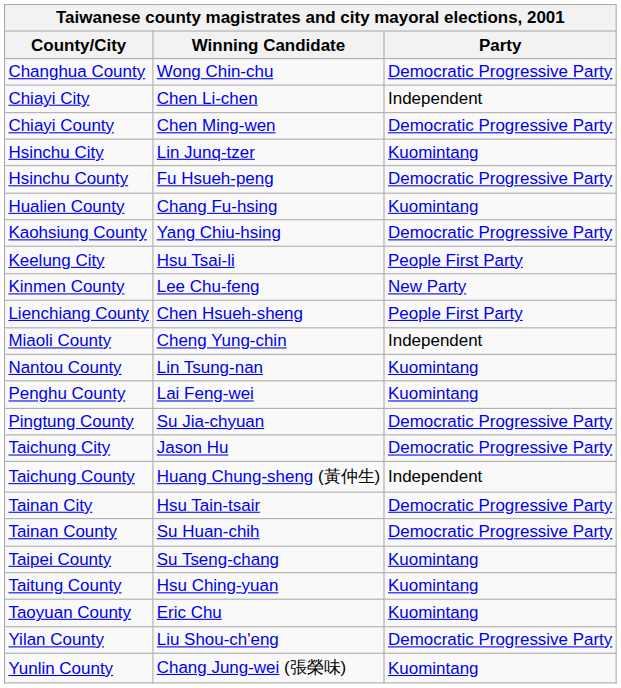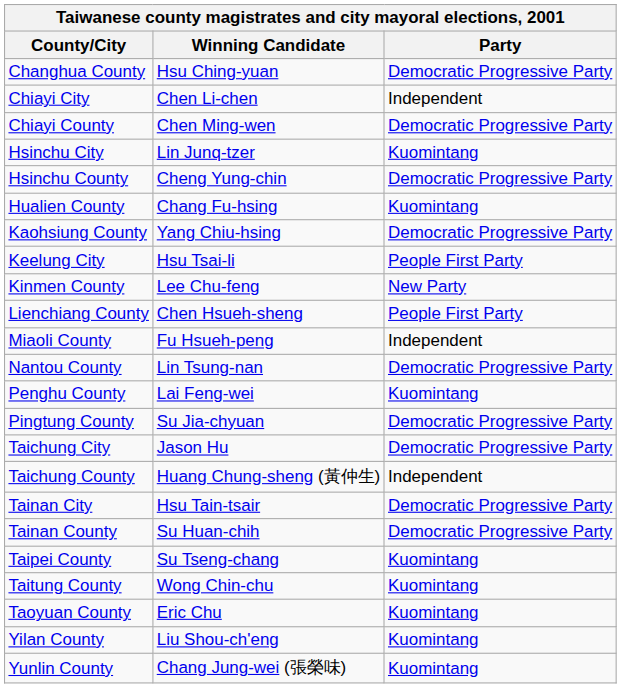 <table class="wikitable">
 <tr>
 <th colspan=3>Taiwanese county magistrates and city mayoral elections, 2001</th>
 </tr>
 <tr>
 <th>County/City</th>
 <th>Winning Candidate</th>
 <th>Party</th>
 </tr>
 <tr>
 <td><a href='#'>Changhua County</a></td>
-<td><a href='#'>Wong Chin-chu</a></td>
+<td><a href='#'>Hsu Ching-yuan</a></td>
 <td><a href='#'>Democratic Progressive Party</a></td>
 </tr>
 <tr>
 <td><a href='#'>Chiayi City</a></td>
 <td><a href='#'>Chen Li-chen</a></td>
 <td>Independent</td>
 </tr>
 <tr>
 <td><a href='#'>Chiayi County</a></td>
 <td><a href='#'>Chen Ming-wen</a></td>
 <td><a href='#'>Democratic Progressive Party</a></td>
 </tr>
 <tr>
 <td><a href='#'>Hsinchu City</a></td>
 <td><a href='#'>Lin Junq-tzer</a></td>
 <td><a href='#'>Kuomintang</a></td>
 </tr>
 <tr>
 <td><a href='#'>Hsinchu County</a></td>
-<td><a href='#'>Fu Hsueh-peng</a></td>
+<td><a href='#'>Cheng Yung-chin</a></td>
 <td><a href='#'>Democratic Progressive Party</a></td>
 </tr>
 <tr>
 <td><a href='#'>Hualien County</a></td>
 <td><a href='#'>Chang Fu-hsing</a></td>
 <td><a href='#'>Kuomintang</a></td>
 </tr>
 <tr>
 <td><a href='#'>Kaohsiung County</a></td>
 <td><a href='#'>Yang Chiu-hsing</a></td>
 <td><a href='#'>Democratic Progressive Party</a></td>
 </tr>
 <tr>
 <td><a href='#'>Keelung City</a></td>
 <td><a href='#'>Hsu Tsai-li</a></td>
 <td><a href='#'>People First Party</a></td>
 </tr>
 <tr>
 <td><a href='#'>Kinmen County</a></td>
 <td><a href='#'>Lee Chu-feng</a></td>
 <td><a href='#'>New Party</a></td>
 </tr>
 <tr>
 <td><a href='#'>Lienchiang County</a></td>
 <td><a href='#'>Chen Hsueh-sheng</a></td>
 <td><a href='#'>People First Party</a></td>
 </tr>
 <tr>
 <td><a href='#'>Miaoli County</a></td>
-<td><a href='#'>Cheng Yung-chin</a></td>
+<td><a href='#'>Fu Hsueh-peng</a></td>
 <td>Independent</td>
 </tr>
 <tr>
 <td><a href='#'>Nantou County</a></td>
 <td><a href='#'>Lin Tsung-nan</a></td>
-<td><a href='#'>Kuomintang</a></td>
+<td><a href='#'>Democratic Progressive Party</a></td>
 </tr>
 <tr>
 <td><a href='#'>Penghu County</a></td>
 <td><a href='#'>Lai Feng-wei</a></td>
 <td><a href='#'>Kuomintang</a></td>
 </tr>
 <tr>
 <td><a href='#'>Pingtung County</a></td>
 <td><a href='#'>Su Jia-chyuan</a></td>
 <td><a href='#'>Democratic Progressive Party</a></td>
 </tr>
 <tr>
 <td><a href='#'>Taichung City</a></td>
 <td><a href='#'>Jason Hu</a></td>
 <td><a href='#'>Democratic Progressive Party</a></td>
 </tr>
 <tr>
 <td><a href='#'>Taichung County</a></td>
 <td><a href='#'>Huang Chung-sheng</a> (黃仲生)</td>
 <td>Independent</td>
 </tr>
 <tr>
 <td><a href='#'>Tainan City</a></td>
 <td><a href='#'>Hsu Tain-tsair</a></td>
 <td><a href='#'>Democratic Progressive Party</a></td>
 </tr>
 <tr>
 <td><a href='#'>Tainan County</a></td>
 <td><a href='#'>Su Huan-chih</a></td>
 <td><a href='#'>Democratic Progressive Party</a></td>
 </tr>
 <tr>
 <td><a href='#'>Taipei County</a></td>
 <td><a href='#'>Su Tseng-chang</a></td>
 <td><a href='#'>Kuomintang</a></td>
 </tr>
 <tr>
 <td><a href='#'>Taitung County</a></td>
-<td><a href='#'>Hsu Ching-yuan</a></td>
+<td><a href='#'>Wong Chin-chu</a></td>
 <td><a href='#'>Kuomintang</a></td>
 </tr>
 <tr>
 <td><a href='#'>Taoyuan County</a></td>
 <td><a href='#'>Eric Chu</a></td>
 <td><a href='#'>Kuomintang</a></td>
 </tr>
 <tr>
 <td><a href='#'>Yilan County</a></td>
 <td><a href='#'>Liu Shou-ch'eng</a></td>
-<td><a href='#'>Democratic Progressive Party</a></td>
+<td><a href='#'>Kuomintang</a></td>
 </tr>
 <tr>
 <td><a href='#'>Yunlin County</a></td>
 <td><a href='#'>Chang Jung-wei</a> (張榮味)</td>
 <td><a href='#'>Kuomintang</a></td>
 </tr>
 </table>
